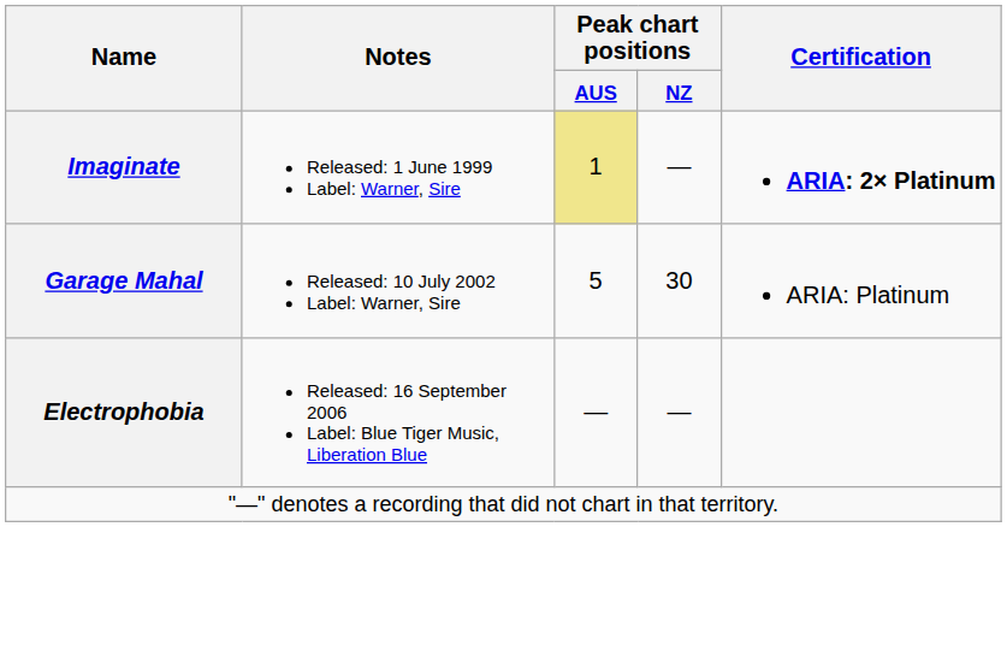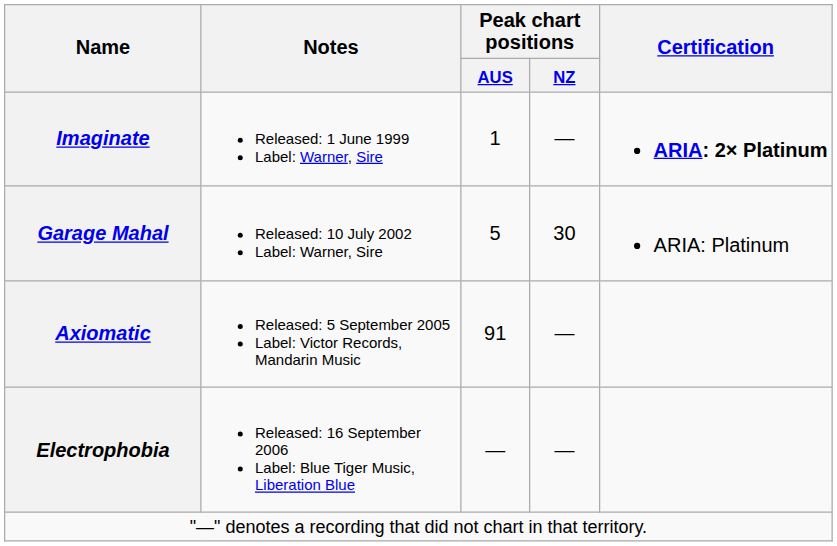 <table class="wikitable plainrowheaders">
 <tr>
 <th width=150 rowspan="2">Name</th>
 <th width=200 rowspan="2">Notes</th>
 <th colspan="2">Peak chart positions</th>
 <th rowspan="2"><a href='#'>Certification</a></th>
 </tr>
 <tr style="line-height:1.2">
 <th style="width:3em;"><small><a href='#'>AUS</a><br></small></th>
 <th style="width:3em;"><small><a href='#'>NZ</a><br></small></th>
 </tr>
 <tr>
 <th scope="row"><em><a href='#'>Imaginate</a></em></th>
 <td style="font-size: 9pt"><br><ul><li>Released: 1 June 1999</li><li>Label: <a href='#'>Warner</a>, <a href='#'>Sire</a></li></ul></td>
-<td align="center" style="background: khaki;">1</td>
+<td align="center">1</td>
 <td align="center">—</td>
 <td><strong><br><ul><li><a href='#'>ARIA</a>: 2× Platinum</li></ul></strong></td>
 </tr>
 <tr>
 <th scope="row"><em><a href='#'>Garage Mahal</a></em></th>
 <td style="font-size: 9pt"><br><ul><li>Released: 10 July 2002</li><li>Label: Warner, Sire</li></ul></td>
 <td align="center">5</td>
 <td align="center">30</td>
 <td><br><ul><li>ARIA: Platinum</li></ul></td>
+</tr>
+<tr>
+<th scope="row"><em><a href='#'>Axiomatic</a></em></th>
+<td style="font-size: 9pt"><br><ul><li>Released: 5 September 2005</li><li>Label: Victor Records, Mandarin Music</li></ul></td>
+<td align="center">91</td>
+<td align="center">—</td>
+<td></td>
 </tr>
 <tr>
 <th scope="row"><em>Electrophobia</em></th>
 <td style="font-size: 9pt"><br><ul><li>Released: 16 September 2006</li><li>Label: Blue Tiger Music, <a href='#'>Liberation Blue</a></li></ul></td>
 <td align="center">—</td>
 <td align="center">—</td>
 <td></td>
 </tr>
 <tr>
 <td align="center" colspan="5" style="font-size:90%">"—" denotes a recording that did not chart in that territory.</td>
 </tr>
 </table>
